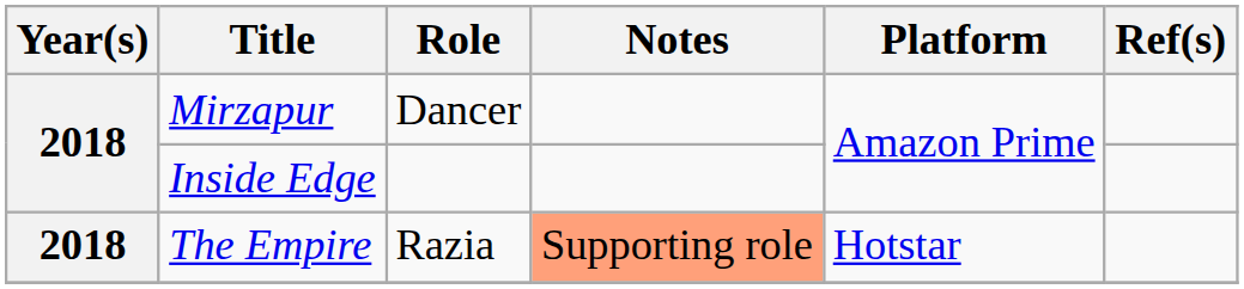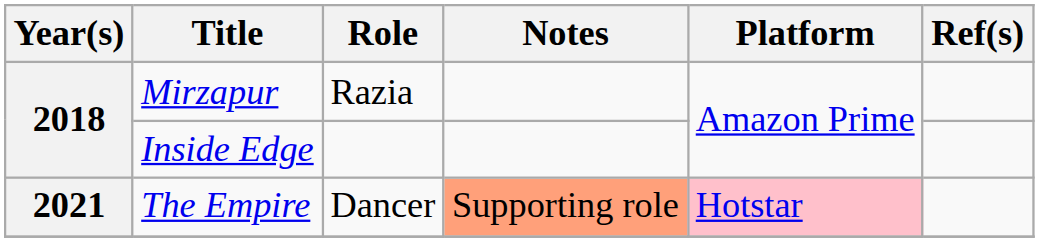 <table class="wikitable plainrowheaders sortable">
 <tr>
 <th scope="col">Year(s)</th>
 <th scope="col">Title</th>
 <th scope="col">Role</th>
 <th scope="col" class="unsortable">Notes</th>
 <th scope="col" class="unsortable">Platform</th>
 <th scope="col" class="unsortable">Ref(s)</th>
 </tr>
 <tr>
 <th scope="row" rowspan="2">2018</th>
 <td><em><a href='#'>Mirzapur</a></em></td>
-<td>Dancer</td>
+<td>Razia</td>
 <td></td>
 <td rowspan="2"><a href='#'>Amazon Prime</a></td>
 <td></td>
 </tr>
 <tr>
 <td><em><a href='#'>Inside Edge</a></em></td>
 <td></td>
 <td></td>
 <td></td>
 </tr>
 <tr>
-<th scope="row">2018</th>
+<th scope="row">2021</th>
 <td><em><a href='#'>The Empire</a></em></td>
-<td>Razia</td>
+<td>Dancer</td>
 <td style="background: lightsalmon;">Supporting role</td>
-<td><a href='#'>Hotstar</a></td>
+<td style="background: pink;"><a href='#'>Hotstar</a></td>
 <td></td>
 </tr>
 <tr>
 </tr>
 </table>
